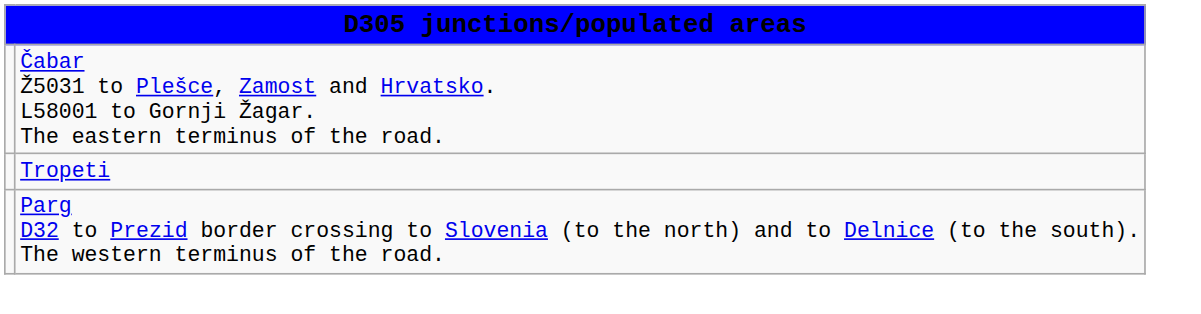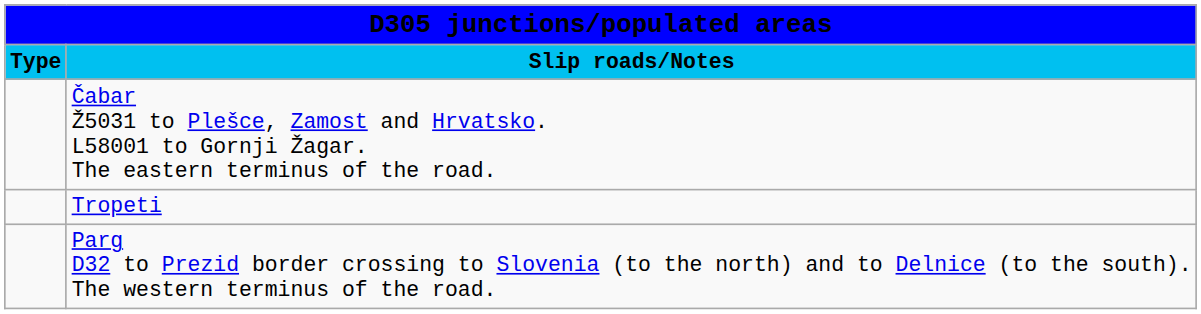 <table class="wikitable">
 <tr>
 <td colspan=2 bgcolor=blue align=center style=margin-top:15><span><big><strong>D305 junctions/populated areas</strong></big></span></td>
+</tr>
+<tr>
+<td align=center bgcolor=00c0f0><strong>Type</strong></td>
+<td align=center bgcolor=00c0f0><strong>Slip roads/Notes</strong></td>
 </tr>
 <tr>
 <td></td>
 <td><a href='#'>Čabar</a><br>Ž5031 to <a href='#'>Plešce</a>, <a href='#'>Zamost</a> and <a href='#'>Hrvatsko</a>.<br>L58001 to Gornji Žagar.<br>The eastern terminus of the road.</td>
 </tr>
 <tr>
 <td></td>
 <td><a href='#'>Tropeti</a></td>
 </tr>
 <tr>
 <td></td>
 <td><a href='#'>Parg</a><br> <a href='#'>D32</a> to <a href='#'>Prezid</a> border crossing to <a href='#'>Slovenia</a> (to the north) and to <a href='#'>Delnice</a> (to the south).<br>The western terminus of the road.</td>
 </tr>
 </table>
